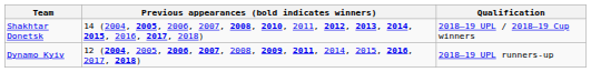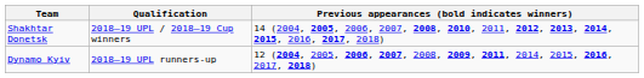 <table class="wikitable">
 <tr>
 <th>Team</th>
+<th>Qualification</th>
 <th>Previous appearances (bold indicates winners)</th>
-<th>Qualification</th>
 </tr>
 <tr>
 <td><a href='#'>Shakhtar Donetsk</a></td>
+<td><a href='#'>2018–19 UPL</a> / <a href='#'>2018–19 Cup</a> winners</td>
 <td>14 (<a href='#'>2004</a>, <strong><a href='#'>2005</a></strong>, <a href='#'>2006</a>, <a href='#'>2007</a>, <strong><a href='#'>2008</a></strong>, <strong><a href='#'>2010</a></strong>, <a href='#'>2011</a>, <strong><a href='#'>2012</a></strong>, <strong><a href='#'>2013</a></strong>, <strong><a href='#'>2014</a></strong>, <strong><a href='#'>2015</a></strong>, <a href='#'>2016</a>, <strong><a href='#'>2017</a></strong>, <a href='#'>2018</a>)</td>
-<td><a href='#'>2018–19 UPL</a> / <a href='#'>2018–19 Cup</a> winners</td>
 </tr>
 <tr>
 <td><a href='#'>Dynamo Kyiv</a></td>
+<td><a href='#'>2018–19 UPL</a> runners-up</td>
 <td>12 (<strong><a href='#'>2004</a></strong>, <a href='#'>2005</a>, <strong><a href='#'>2006</a></strong>, <strong><a href='#'>2007</a></strong>, <a href='#'>2008</a>, <strong><a href='#'>2009</a></strong>, <strong><a href='#'>2011</a></strong>, <a href='#'>2014</a>, <a href='#'>2015</a>, <strong><a href='#'>2016</a></strong>, <a href='#'>2017</a>, <strong><a href='#'>2018</a></strong>)</td>
-<td><a href='#'>2018–19 UPL</a> runners-up</td>
 </tr>
 </table>
